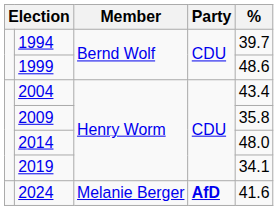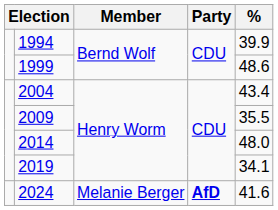 <table class=wikitable>
 <tr>
 <th colspan=2>Election</th>
 <th>Member</th>
 <th>Party</th>
 <th>%</th>
 </tr>
 <tr>
 <td rowspan=2 bgcolor=></td>
 <td><a href='#'>1994</a></td>
 <td rowspan=2><a href='#'>Bernd Wolf</a></td>
 <td rowspan=2><a href='#'>CDU</a></td>
-<td align=right>39.7</td>
+<td align=right>39.9</td>
 </tr>
 <tr>
 <td><a href='#'>1999</a></td>
 <td align=right>48.6</td>
 </tr>
 <tr>
 <td rowspan=4 bgcolor=></td>
 <td><a href='#'>2004</a></td>
 <td rowspan=4><a href='#'>Henry Worm</a></td>
 <td rowspan=4><a href='#'>CDU</a></td>
 <td align=right>43.4</td>
 </tr>
 <tr>
 <td><a href='#'>2009</a></td>
-<td align=right>35.8</td>
+<td align=right>35.5</td>
 </tr>
 <tr>
 <td><a href='#'>2014</a></td>
 <td align=right>48.0</td>
 </tr>
 <tr>
 <td><a href='#'>2019</a></td>
 <td align=right>34.1</td>
 </tr>
 <tr>
 <td bgcolor=></td>
 <td><a href='#'>2024</a></td>
 <td><a href='#'>Melanie Berger</a></td>
 <td><strong><a href='#'>AfD</a></strong></td>
 <td align=right>41.6</td>
 </tr>
 </table>
